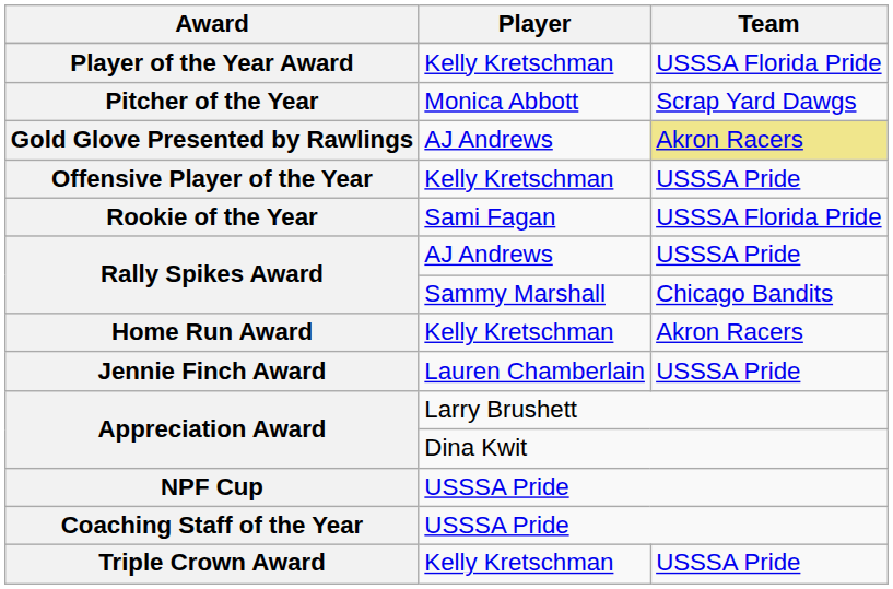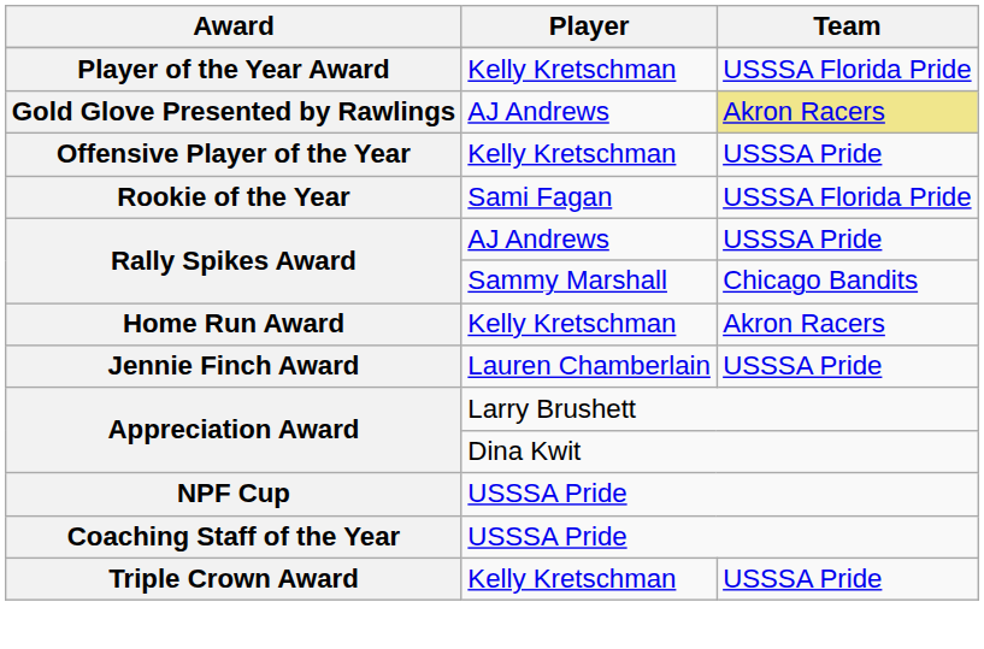 <table class="wikitable">
 <tr>
 <th>Award</th>
 <th>Player</th>
 <th>Team</th>
 </tr>
 <tr>
 </tr>
 <tr>
 <th>Player of the Year Award</th>
 <td><a href='#'>Kelly Kretschman</a></td>
 <td><a href='#'>USSSA Florida Pride</a></td>
-</tr>
-<tr>
-<th>Pitcher of the Year</th>
-<td><a href='#'>Monica Abbott</a></td>
-<td><a href='#'>Scrap Yard Dawgs</a></td>
 </tr>
 <tr>
 <th>Gold Glove Presented by Rawlings</th>
 <td><a href='#'>AJ Andrews</a></td>
 <td style="background: khaki;"><a href='#'>Akron Racers</a></td>
 </tr>
 <tr>
 <th>Offensive Player of the Year</th>
 <td><a href='#'>Kelly Kretschman</a></td>
 <td><a href='#'>USSSA Pride</a></td>
 </tr>
 <tr>
 <th>Rookie of the Year</th>
 <td><a href='#'>Sami Fagan</a></td>
 <td><a href='#'>USSSA Florida Pride</a></td>
 </tr>
 <tr>
 <th rowspan="2">Rally Spikes Award</th>
 <td><a href='#'>AJ Andrews</a></td>
 <td><a href='#'>USSSA Pride</a></td>
 </tr>
 <tr>
 <td><a href='#'>Sammy Marshall</a></td>
 <td><a href='#'>Chicago Bandits</a></td>
 </tr>
 <tr>
 <th>Home Run Award</th>
 <td><a href='#'>Kelly Kretschman</a></td>
 <td><a href='#'>Akron Racers</a></td>
 </tr>
 <tr>
 <th>Jennie Finch Award </th>
 <td><a href='#'>Lauren Chamberlain</a></td>
 <td><a href='#'>USSSA Pride</a></td>
 </tr>
 <tr>
 <th rowspan=2>Appreciation Award</th>
 <td colspan=2>Larry Brushett</td>
 </tr>
 <tr>
 <td colspan=2>Dina Kwit</td>
 </tr>
 <tr>
 <th>NPF Cup</th>
 <td colspan=2><a href='#'>USSSA Pride</a></td>
 </tr>
 <tr>
 <th>Coaching Staff of the Year</th>
 <td colspan=2><a href='#'>USSSA Pride</a></td>
 </tr>
 <tr>
 <th>Triple Crown Award</th>
 <td><a href='#'>Kelly Kretschman</a></td>
 <td><a href='#'>USSSA Pride</a></td>
 </tr>
 </table>
